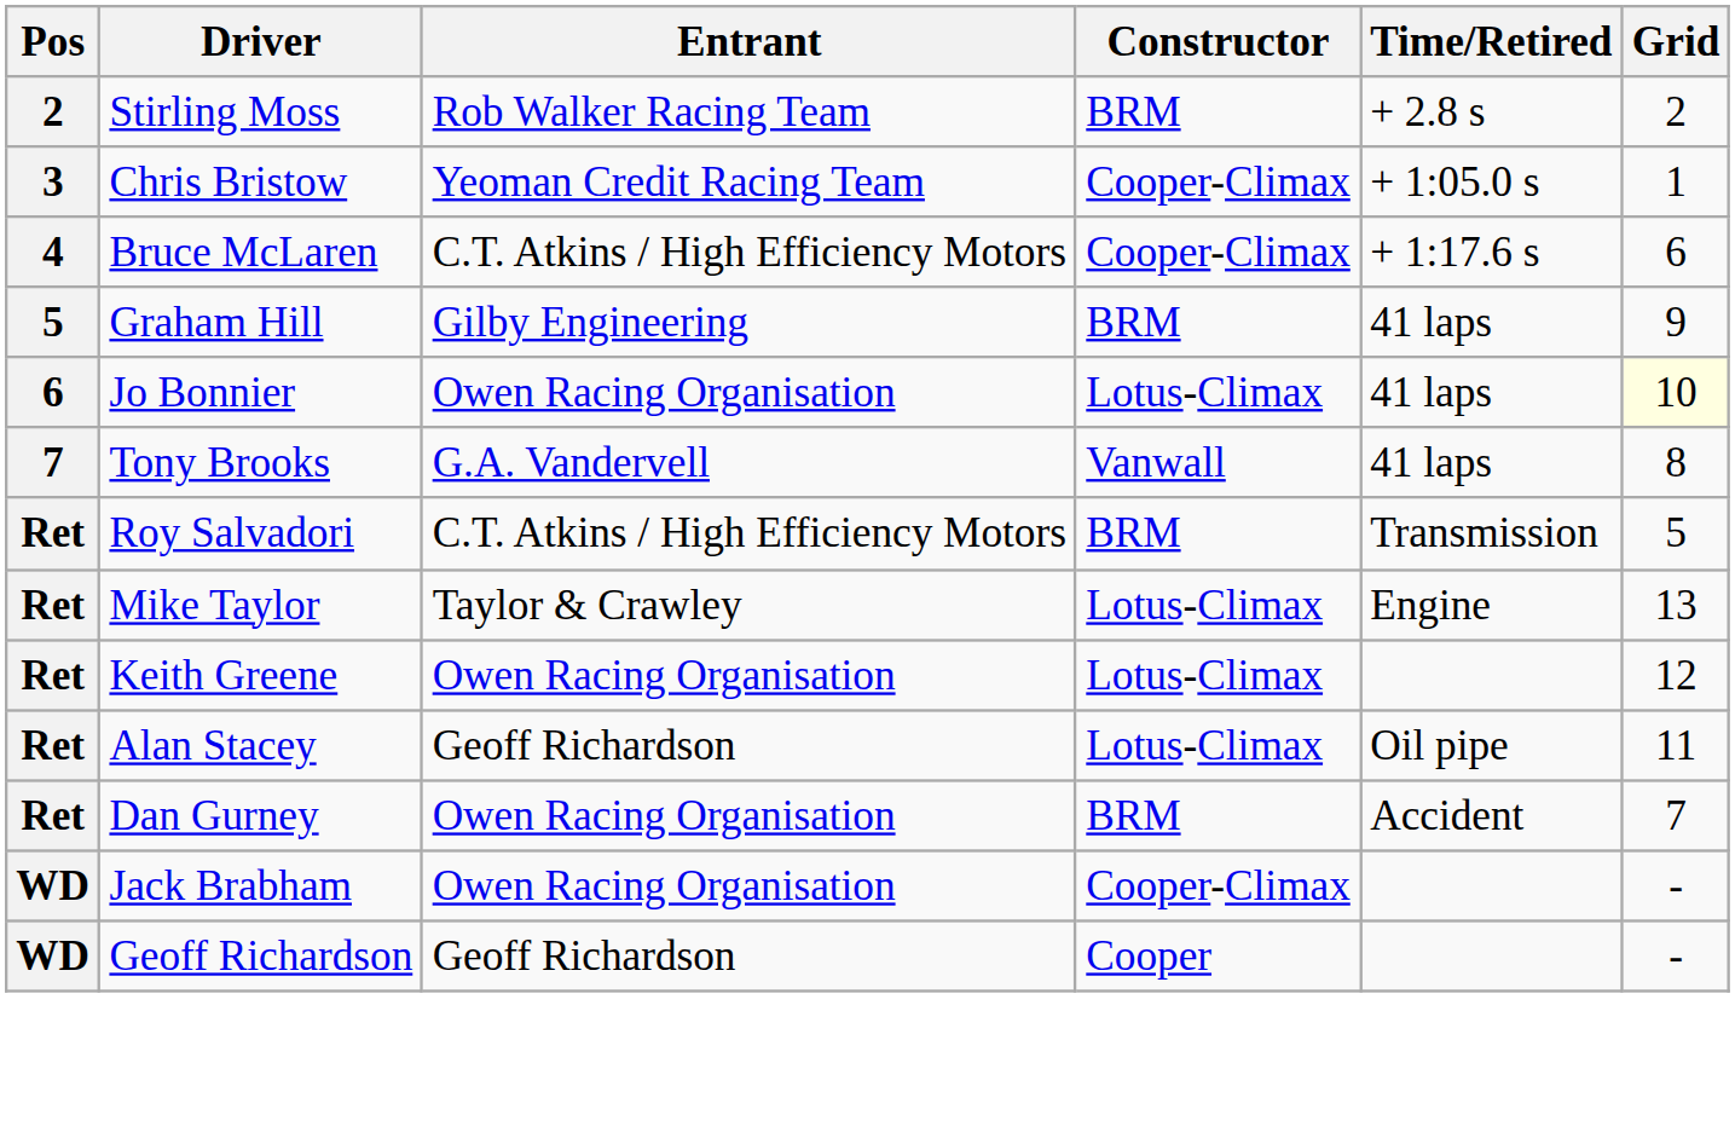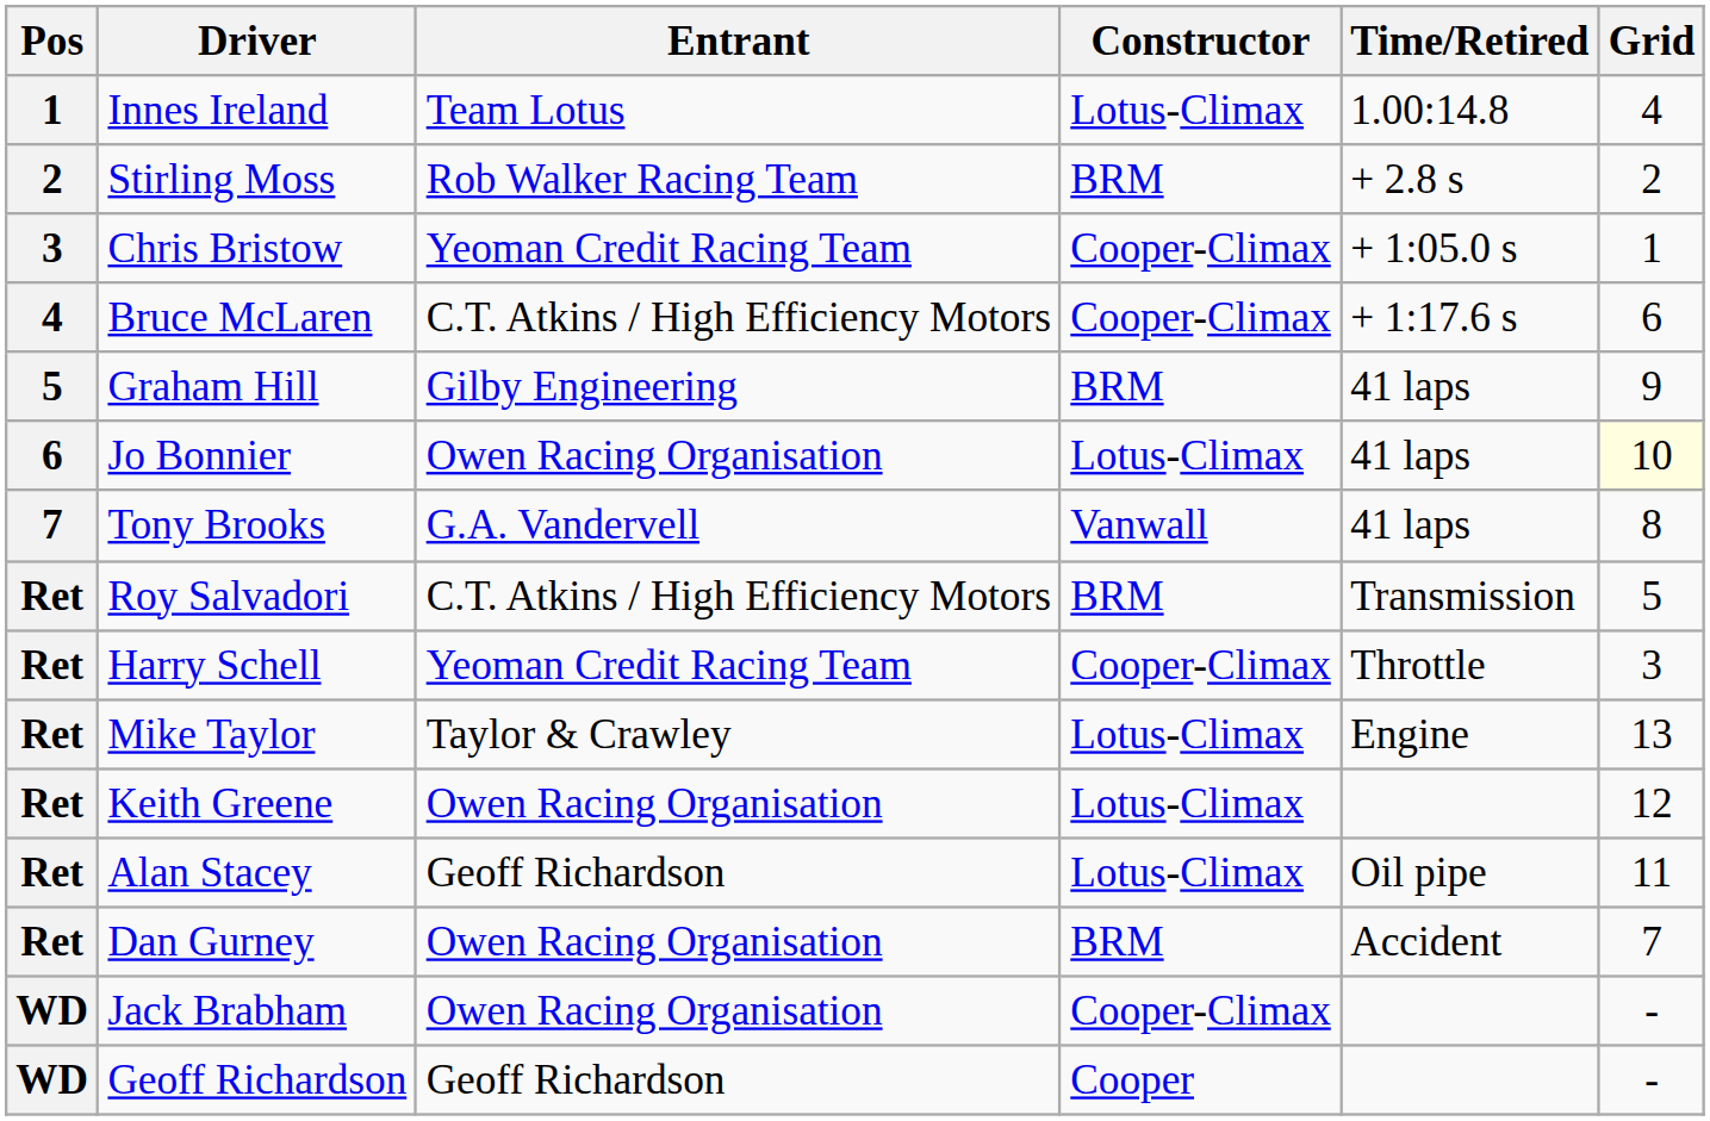 <table class="wikitable" style="font-size: 95%;">
 <tr>
 <th>Pos</th>
 <th>Driver</th>
 <th>Entrant</th>
 <th>Constructor</th>
 <th>Time/Retired</th>
 <th>Grid</th>
+</tr>
+<tr>
+<th>1</th>
+<td> <a href='#'>Innes Ireland</a></td>
+<td><a href='#'>Team Lotus</a></td>
+<td><a href='#'>Lotus</a>-<a href='#'>Climax</a></td>
+<td>1.00:14.8</td>
+<td style="text-align:center">4</td>
 </tr>
 <tr>
 <th>2</th>
 <td> <a href='#'>Stirling Moss</a></td>
 <td><a href='#'>Rob Walker Racing Team</a></td>
 <td><a href='#'>BRM</a></td>
 <td>+ 2.8 s</td>
 <td style="text-align:center">2</td>
 </tr>
 <tr>
 <th>3</th>
 <td> <a href='#'>Chris Bristow</a></td>
 <td><a href='#'>Yeoman Credit Racing Team</a></td>
 <td><a href='#'>Cooper</a>-<a href='#'>Climax</a></td>
 <td>+ 1:05.0 s</td>
 <td style="text-align:center">1</td>
 </tr>
 <tr>
 <th>4</th>
 <td> <a href='#'>Bruce McLaren</a></td>
 <td>C.T. Atkins / High Efficiency Motors</td>
 <td><a href='#'>Cooper</a>-<a href='#'>Climax</a></td>
 <td>+ 1:17.6 s</td>
 <td style="text-align:center">6</td>
 </tr>
 <tr>
 <th>5</th>
 <td> <a href='#'>Graham Hill</a></td>
 <td><a href='#'>Gilby Engineering</a></td>
 <td><a href='#'>BRM</a></td>
 <td>41 laps</td>
 <td style="text-align:center">9</td>
 </tr>
 <tr>
 <th>6</th>
 <td> <a href='#'>Jo Bonnier</a></td>
 <td><a href='#'>Owen Racing Organisation</a></td>
 <td><a href='#'>Lotus</a>-<a href='#'>Climax</a></td>
 <td>41 laps</td>
 <td style="background: lightyellow; text-align:center">10</td>
 </tr>
 <tr>
 <th>7</th>
 <td> <a href='#'>Tony Brooks</a></td>
 <td><a href='#'>G.A. Vandervell</a></td>
 <td><a href='#'>Vanwall</a></td>
 <td>41 laps</td>
 <td style="text-align:center">8</td>
 </tr>
 <tr>
 <th>Ret</th>
 <td> <a href='#'>Roy Salvadori</a></td>
 <td>C.T. Atkins / High Efficiency Motors</td>
 <td><a href='#'>BRM</a></td>
 <td>Transmission</td>
 <td style="text-align:center">5</td>
 </tr>
 <tr>
 <th>Ret</th>
+<td> <a href='#'>Harry Schell</a></td>
+<td><a href='#'>Yeoman Credit Racing Team</a></td>
+<td><a href='#'>Cooper</a>-<a href='#'>Climax</a></td>
+<td>Throttle</td>
+<td style="text-align:center">3</td>
+</tr>
+<tr>
+<th>Ret</th>
 <td> <a href='#'>Mike Taylor</a></td>
 <td>Taylor & Crawley</td>
 <td><a href='#'>Lotus</a>-<a href='#'>Climax</a></td>
 <td>Engine</td>
 <td style="text-align:center">13</td>
 </tr>
 <tr>
 <th>Ret</th>
 <td> <a href='#'>Keith Greene</a></td>
 <td><a href='#'>Owen Racing Organisation</a></td>
 <td><a href='#'>Lotus</a>-<a href='#'>Climax</a></td>
 <td></td>
 <td style="text-align:center">12</td>
 </tr>
 <tr>
 <th>Ret</th>
 <td> <a href='#'>Alan Stacey</a></td>
 <td>Geoff Richardson</td>
 <td><a href='#'>Lotus</a>-<a href='#'>Climax</a></td>
 <td>Oil pipe</td>
 <td style="text-align:center">11</td>
 </tr>
 <tr>
 <th>Ret</th>
 <td> <a href='#'>Dan Gurney</a></td>
 <td><a href='#'>Owen Racing Organisation</a></td>
 <td><a href='#'>BRM</a></td>
 <td>Accident</td>
 <td style="text-align:center">7</td>
 </tr>
 <tr>
 <th>WD</th>
 <td> <a href='#'>Jack Brabham</a></td>
 <td><a href='#'>Owen Racing Organisation</a></td>
 <td><a href='#'>Cooper</a>-<a href='#'>Climax</a></td>
 <td></td>
 <td style="text-align:center">-</td>
 </tr>
 <tr>
 <th>WD</th>
 <td> <a href='#'>Geoff Richardson</a></td>
 <td>Geoff Richardson</td>
 <td><a href='#'>Cooper</a></td>
 <td></td>
 <td style="text-align:center">-</td>
 </tr>
 </table>
